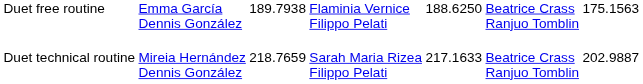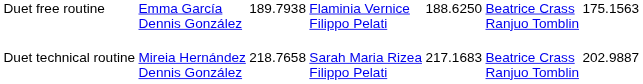 <table>
 <tr>
 <td>Duet free routine<br></td>
 <td><br><a href='#'>Emma García</a><br><a href='#'>Dennis González</a></td>
 <td>189.7938</td>
 <td><br><a href='#'>Flaminia Vernice</a><br><a href='#'>Filippo Pelati</a></td>
 <td>188.6250</td>
 <td><br><a href='#'>Beatrice Crass</a><br><a href='#'>Ranjuo Tomblin</a></td>
 <td>175.1563</td>
 </tr>
 <tr>
 <td>Duet technical routine<br></td>
 <td><br><a href='#'>Mireia Hernández</a><br><a href='#'>Dennis González</a></td>
-<td>218.7659</td>
+<td>218.7658</td>
 <td><br><a href='#'>Sarah Maria Rizea</a><br><a href='#'>Filippo Pelati</a></td>
-<td>217.1633</td>
+<td>217.1683</td>
 <td><br><a href='#'>Beatrice Crass</a><br><a href='#'>Ranjuo Tomblin</a></td>
 <td>202.9887</td>
 </tr>
 </table>
